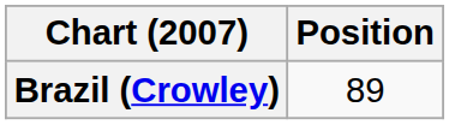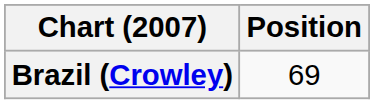 <table class="wikitable plainrowheaders" style="text-align:center">
 <tr>
 <th scope="col">Chart (2007)</th>
 <th scope="col">Position</th>
 </tr>
 <tr>
 <th scope="row">Brazil (<a href='#'>Crowley</a>)</th>
-<td>89</td>
+<td>69</td>
 </tr>
 </table>
